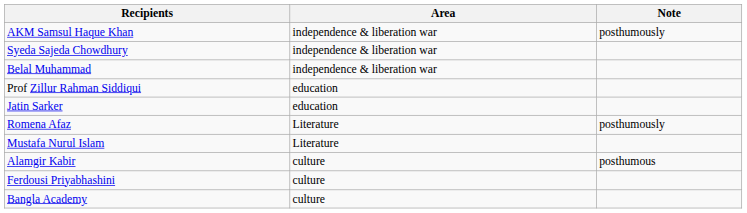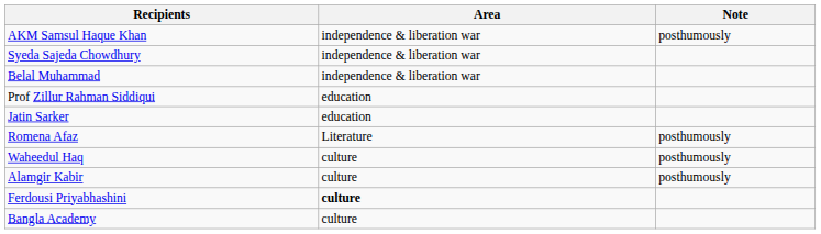 <table class="wikitable" style="width:80%;">
 <tr>
 <th>Recipients</th>
 <th>Area</th>
 <th>Note</th>
 </tr>
 <tr>
 <td><a href='#'>AKM Samsul Haque Khan</a></td>
 <td>independence & liberation war</td>
 <td>posthumously</td>
 </tr>
 <tr>
 <td><a href='#'>Syeda Sajeda Chowdhury</a></td>
 <td>independence & liberation war</td>
 <td></td>
 </tr>
 <tr>
 <td><a href='#'>Belal Muhammad</a></td>
 <td>independence & liberation war</td>
 <td></td>
 </tr>
 <tr>
 <td>Prof <a href='#'>Zillur Rahman Siddiqui</a></td>
 <td>education</td>
 <td></td>
 </tr>
 <tr>
 <td><a href='#'>Jatin Sarker</a></td>
 <td>education</td>
 <td></td>
 </tr>
 <tr>
 <td><a href='#'>Romena Afaz</a></td>
 <td>Literature</td>
 <td>posthumously</td>
 </tr>
 <tr>
-<td><a href='#'>Mustafa Nurul Islam</a></td>
-<td>Literature</td>
-<td></td>
+<td><a href='#'>Waheedul Haq</a></td>
+<td>culture</td>
+<td>posthumously</td>
 </tr>
 <tr>
 <td><a href='#'>Alamgir Kabir</a></td>
 <td>culture</td>
-<td>posthumous</td>
+<td>posthumously</td>
 </tr>
 <tr>
 <td><a href='#'>Ferdousi Priyabhashini</a></td>
-<td>culture</td>
+<td><strong>culture</strong></td>
 <td></td>
 </tr>
 <tr>
 <td><a href='#'>Bangla Academy</a></td>
 <td>culture</td>
 <td></td>
 </tr>
 </table>
